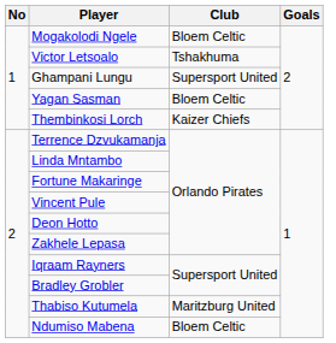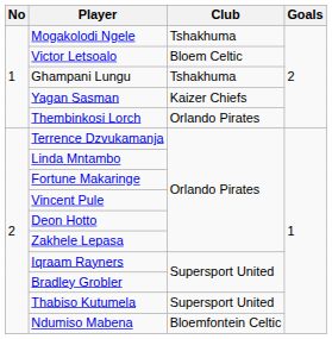 <table class = "wikitable" style="text-align:left">
 <tr>
 <th>No</th>
 <th>Player</th>
 <th>Club</th>
 <th>Goals</th>
 </tr>
 <tr>
 <td rowspan=5>1</td>
 <td> <a href='#'>Mogakolodi Ngele</a></td>
-<td>Bloem Celtic</td>
+<td>Tshakhuma</td>
 <td rowspan=5>2</td>
 </tr>
 <tr>
 <td> <a href='#'>Victor Letsoalo</a></td>
+<td>Bloem Celtic</td>
+</tr>
+<tr>
+<td> Ghampani Lungu</td>
 <td>Tshakhuma</td>
 </tr>
 <tr>
-<td> Ghampani Lungu</td>
-<td>Supersport United</td>
-</tr>
-<tr>
 <td> <a href='#'>Yagan Sasman </a></td>
-<td>Bloem Celtic</td>
+<td>Kaizer Chiefs</td>
 </tr>
 <tr>
 <td> <a href='#'>Thembinkosi Lorch</a></td>
-<td>Kaizer Chiefs</td>
+<td>Orlando Pirates</td>
 </tr>
 <tr>
 <td rowspan=12>2</td>
 <td><a href='#'>Terrence Dzvukamanja</a></td>
 <td rowspan=6>Orlando Pirates</td>
 <td rowspan=12>1</td>
 </tr>
 <tr>
 <td> <a href='#'>Linda Mntambo</a></td>
 </tr>
 <tr>
 <td> <a href='#'>Fortune Makaringe</a></td>
 </tr>
 <tr>
 <td> <a href='#'>Vincent Pule</a></td>
 </tr>
 <tr>
 <td> <a href='#'>Deon Hotto</a></td>
 </tr>
 <tr>
 <td> <a href='#'>Zakhele Lepasa</a></td>
 </tr>
 <tr>
 <td> <a href='#'>Iqraam Rayners</a></td>
 <td rowspan=2>Supersport United</td>
 </tr>
 <tr>
 <td> <a href='#'>Bradley Grobler</a></td>
 </tr>
 <tr>
 <td> <a href='#'>Thabiso Kutumela</a></td>
-<td>Maritzburg United</td>
+<td>Supersport United</td>
 </tr>
 <tr>
 <td> <a href='#'>Ndumiso Mabena</a></td>
-<td>Bloem Celtic</td>
+<td>Bloemfontein Celtic</td>
 </tr>
 </table>
